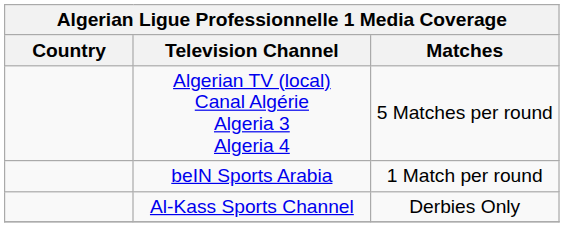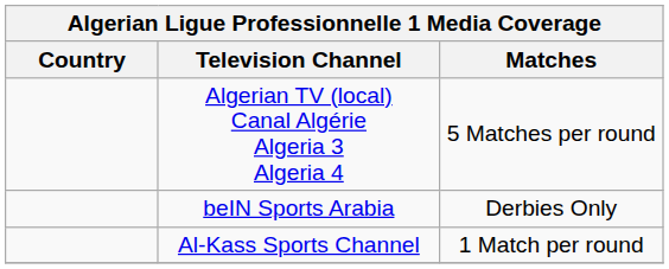 <table class="wikitable" align="center">
 <tr>
 <th colspan=3>Algerian Ligue Professionnelle 1 Media Coverage</th>
 </tr>
 <tr>
 <th style="width:100px;">Country</th>
 <th style="width:190px;">Television Channel</th>
 <th style="width:150px;">Matches</th>
 </tr>
 <tr>
 <td align=Center></td>
 <td align=Center><a href='#'>Algerian TV (local)</a><br><a href='#'>Canal Algérie</a><br><a href='#'>Algeria 3</a><br><a href='#'>Algeria 4</a></td>
 <td align=Center>5 Matches per round</td>
 </tr>
 <tr>
 <td align=Center></td>
 <td align=Center><a href='#'>beIN Sports Arabia</a></td>
-<td align=Center>1 Match per round</td>
+<td align=Center>Derbies Only</td>
 </tr>
 <tr>
 <td align=Center></td>
 <td align=Center><a href='#'>Al-Kass Sports Channel</a></td>
-<td align=Center>Derbies Only</td>
+<td align=Center>1 Match per round</td>
 </tr>
 <tr>
 </tr>
 </table>
